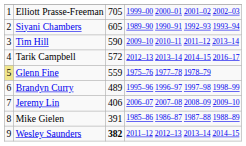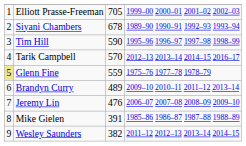 <table class="wikitable">
 <tr>
 </tr>
 <tr>
 <td>1</td>
 <td>Elliott Prasse-Freeman</td>
 <td>705</td>
 <td style="font-size:80%;"><a href='#'>1999–00</a> <a href='#'>2000–01</a> <a href='#'>2001–02</a> <a href='#'>2002–03</a></td>
 </tr>
 <tr>
 <td>2</td>
 <td><a href='#'>Siyani Chambers</a></td>
-<td>605</td>
+<td>678</td>
 <td style="font-size:80%;"><a href='#'>1989–90</a> <a href='#'>1990–91</a> <a href='#'>1992–93</a> <a href='#'>1993–94</a></td>
 </tr>
 <tr>
 <td>3</td>
 <td><a href='#'>Tim Hill</a></td>
 <td>590</td>
-<td style="font-size:80%;"><a href='#'>2009–10</a> <a href='#'>2010–11</a> <a href='#'>2011–12</a> <a href='#'>2013–14</a></td>
+<td style="font-size:80%;"><a href='#'>1995–96</a> <a href='#'>1996–97</a> <a href='#'>1997–98</a> <a href='#'>1998–99</a></td>
 </tr>
 <tr>
 <td>4</td>
 <td>Tarik Campbell</td>
-<td>572</td>
+<td>570</td>
 <td style="font-size:80%;"><a href='#'>2012–13</a> <a href='#'>2013–14</a> <a href='#'>2014–15</a> <a href='#'>2016–17</a></td>
 </tr>
 <tr>
 <td style="background: khaki;">5</td>
 <td><a href='#'>Glenn Fine</a></td>
 <td>559</td>
 <td style="font-size:80%;"><a href='#'>1975–76</a> <a href='#'>1977–78</a> <a href='#'>1978–79</a></td>
 </tr>
 <tr>
 <td>6</td>
 <td><a href='#'>Brandyn Curry</a></td>
 <td>489</td>
-<td style="font-size:80%;"><a href='#'>1995–96</a> <a href='#'>1996–97</a> <a href='#'>1997–98</a> <a href='#'>1998–99</a></td>
+<td style="font-size:80%;"><a href='#'>2009–10</a> <a href='#'>2010–11</a> <a href='#'>2011–12</a> <a href='#'>2013–14</a></td>
 </tr>
 <tr>
 <td>7</td>
 <td><a href='#'>Jeremy Lin</a></td>
-<td>406</td>
+<td>476</td>
 <td style="font-size:80%;"><a href='#'>2006–07</a> <a href='#'>2007–08</a> <a href='#'>2008–09</a> <a href='#'>2009–10</a></td>
 </tr>
 <tr>
 <td>8</td>
 <td>Mike Gielen</td>
 <td>391</td>
 <td style="font-size:80%;"><a href='#'>1985–86</a> <a href='#'>1986–87</a> <a href='#'>1987–88</a> <a href='#'>1988–89</a></td>
 </tr>
 <tr>
 <td>9</td>
 <td><a href='#'>Wesley Saunders</a></td>
-<td><strong>382</strong></td>
+<td>382</td>
 <td style="font-size:80%;"><a href='#'>2011–12</a> <a href='#'>2012–13</a> <a href='#'>2013–14</a> <a href='#'>2014–15</a></td>
 </tr>
 </table>
